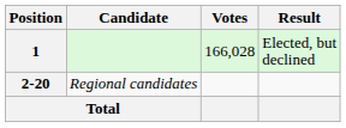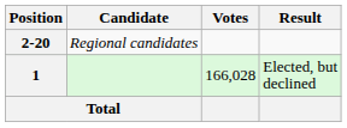 <table class="wikitable sortable col3right">
 <tr>
 <th scope="col">Position</th>
 <th scope="col">Candidate</th>
 <th scope="col">Votes</th>
 <th scope="col">Result</th>
 </tr>
+<tr>
+<th scope="row">2-20</th>
+<td><em>Regional candidates</em></td>
+<td></td>
+<td></td>
+</tr>
 <tr bgcolor=dcf9dc>
 <th scope="row">1</th>
 <td></td>
 <td>166,028</td>
 <td>Elected, but<br>declined</td>
-</tr>
-<tr>
-<th scope="row">2-20</th>
-<td><em>Regional candidates</em></td>
-<td></td>
-<td></td>
 </tr>
 <tr class=sortbottom>
 <th scope="row" colspan="2">Total</th>
 <th style="text-align:right"></th>
 <th></th>
 </tr>
 </table>
